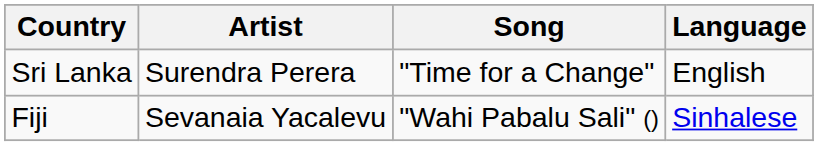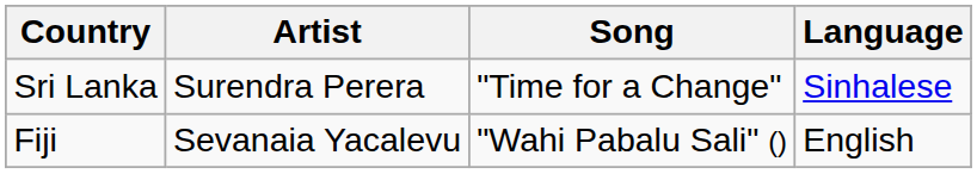 <table class="sortable wikitable">
 <tr>
 <th>Country</th>
 <th>Artist</th>
 <th>Song</th>
 <th>Language</th>
 </tr>
 <tr>
 <td>Sri Lanka</td>
 <td>Surendra Perera</td>
 <td>"Time for a Change"</td>
-<td>English</td>
+<td><a href='#'>Sinhalese</a></td>
 </tr>
 <tr>
 <td>Fiji</td>
 <td>Sevanaia Yacalevu</td>
 <td>"Wahi Pabalu Sali" <small>()</small></td>
-<td><a href='#'>Sinhalese</a></td>
+<td>English</td>
 </tr>
 </table>
